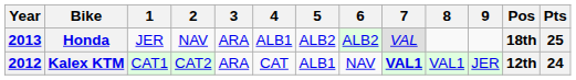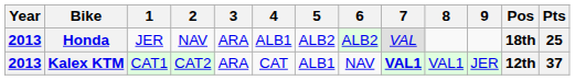 <table class="wikitable" style="text-align:center">
 <tr>
 <th>Year</th>
 <th>Bike</th>
 <th>1</th>
 <th>2</th>
 <th>3</th>
 <th>4</th>
 <th>5</th>
 <th>6</th>
 <th>7</th>
 <th>8</th>
 <th>9</th>
 <th>Pos</th>
 <th>Pts</th>
 </tr>
 <tr>
 <th><a href='#'>2013</a></th>
 <th><a href='#'>Honda</a></th>
 <td style="background:#;"><a href='#'>JER</a><br></td>
 <td style="background:#;"><a href='#'>NAV</a><br></td>
 <td style="background:#;"><a href='#'>ARA</a><br></td>
 <td style="background:#;"><a href='#'>ALB1</a><br></td>
 <td style="background:#;"><a href='#'>ALB2</a><br></td>
 <td style="background:#dfffdf;"><a href='#'>ALB2</a><br></td>
 <td style="background:#dfdfdf;"><em><a href='#'>VAL</a></em><br></td>
 <td></td>
 <td></td>
 <th>18th</th>
 <th>25</th>
 </tr>
 <tr>
-<th align="left"><a href='#'>2012</a></th>
+<th align="left"><a href='#'>2013</a></th>
 <th align="left"><a href='#'>Kalex KTM</a></th>
 <td style="background:#dfffdf;"><a href='#'>CAT1</a><br></td>
 <td style="background:#dfffdf;"><a href='#'>CAT2</a><br></td>
 <td style="background:#;"><a href='#'>ARA</a><br></td>
 <td style="background:#;"><a href='#'>CAT</a><br></td>
 <td style="background:#;"><a href='#'>ALB1</a><br></td>
 <td style="background:#;"><a href='#'>NAV</a><br></td>
 <td style="background:#dfffdf;"><strong><a href='#'>VAL1</a><br></strong></td>
 <td style="background:#dfffdf;"><a href='#'>VAL1</a><br></td>
 <td style="background:#dfffdf;"><a href='#'>JER</a><br></td>
 <th style="background:#;">12th</th>
-<th style="background:#;">24</th>
+<th style="background:#;">37</th>
 </tr>
 </table>
